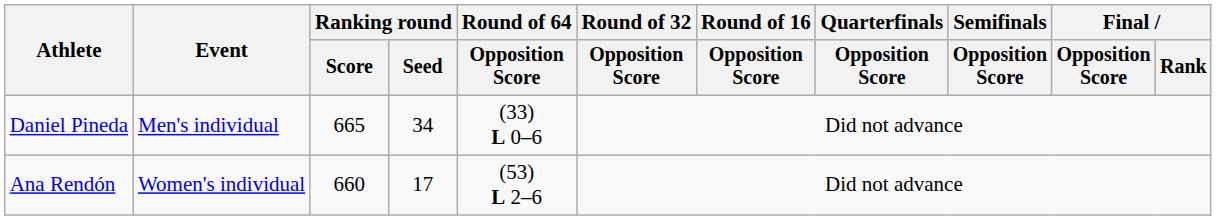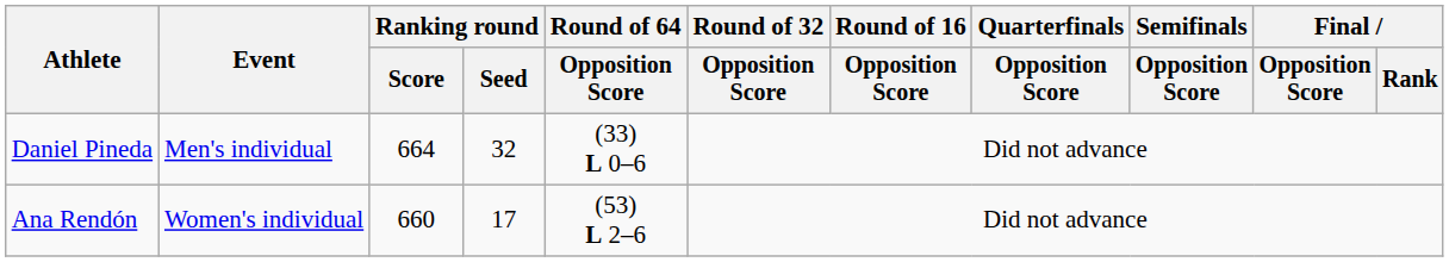 <table class="wikitable" style="font-size:90%">
 <tr>
 <th rowspan="2">Athlete</th>
 <th rowspan="2">Event</th>
 <th colspan="2">Ranking round</th>
 <th>Round of 64</th>
 <th>Round of 32</th>
 <th>Round of 16</th>
 <th>Quarterfinals</th>
 <th>Semifinals</th>
 <th colspan="2">Final / </th>
 </tr>
 <tr style="font-size:95%">
 <th>Score</th>
 <th>Seed</th>
 <th>Opposition<br>Score</th>
 <th>Opposition<br>Score</th>
 <th>Opposition<br>Score</th>
 <th>Opposition<br>Score</th>
 <th>Opposition<br>Score</th>
 <th>Opposition<br>Score</th>
 <th>Rank</th>
 </tr>
 <tr align=center>
 <td align=left><a href='#'>Daniel Pineda</a></td>
 <td align=left><a href='#'>Men's individual</a></td>
-<td>665</td>
-<td>34</td>
+<td>664</td>
+<td>32</td>
 <td> (33)<br> <strong>L</strong> 0–6</td>
 <td colspan=6 align=center>Did not advance</td>
 </tr>
 <tr align=center>
 <td align=left><a href='#'>Ana Rendón</a></td>
 <td align=left><a href='#'>Women's individual</a></td>
 <td>660</td>
 <td>17</td>
 <td> (53)<br> <strong>L</strong> 2–6</td>
 <td colspan=6 align=center>Did not advance</td>
 </tr>
 </table>
